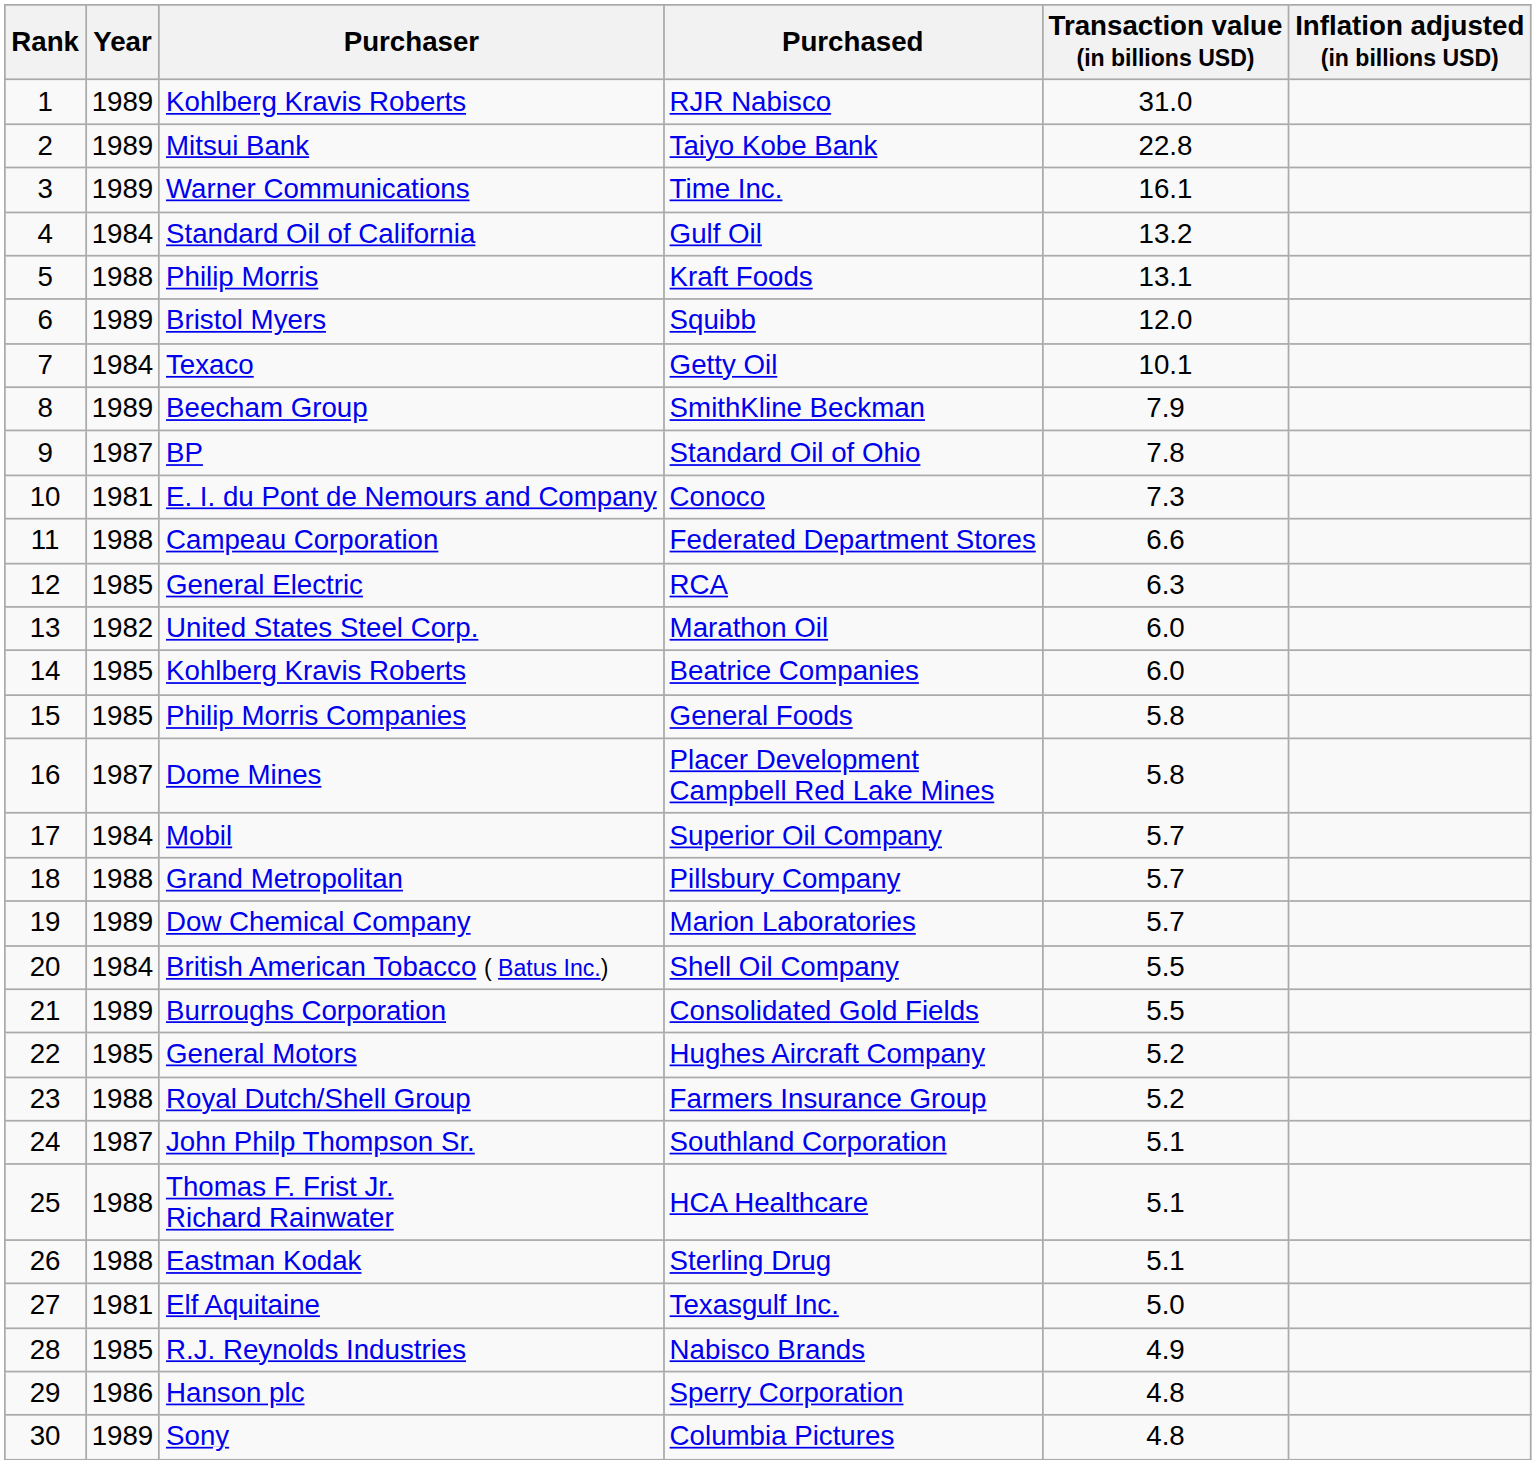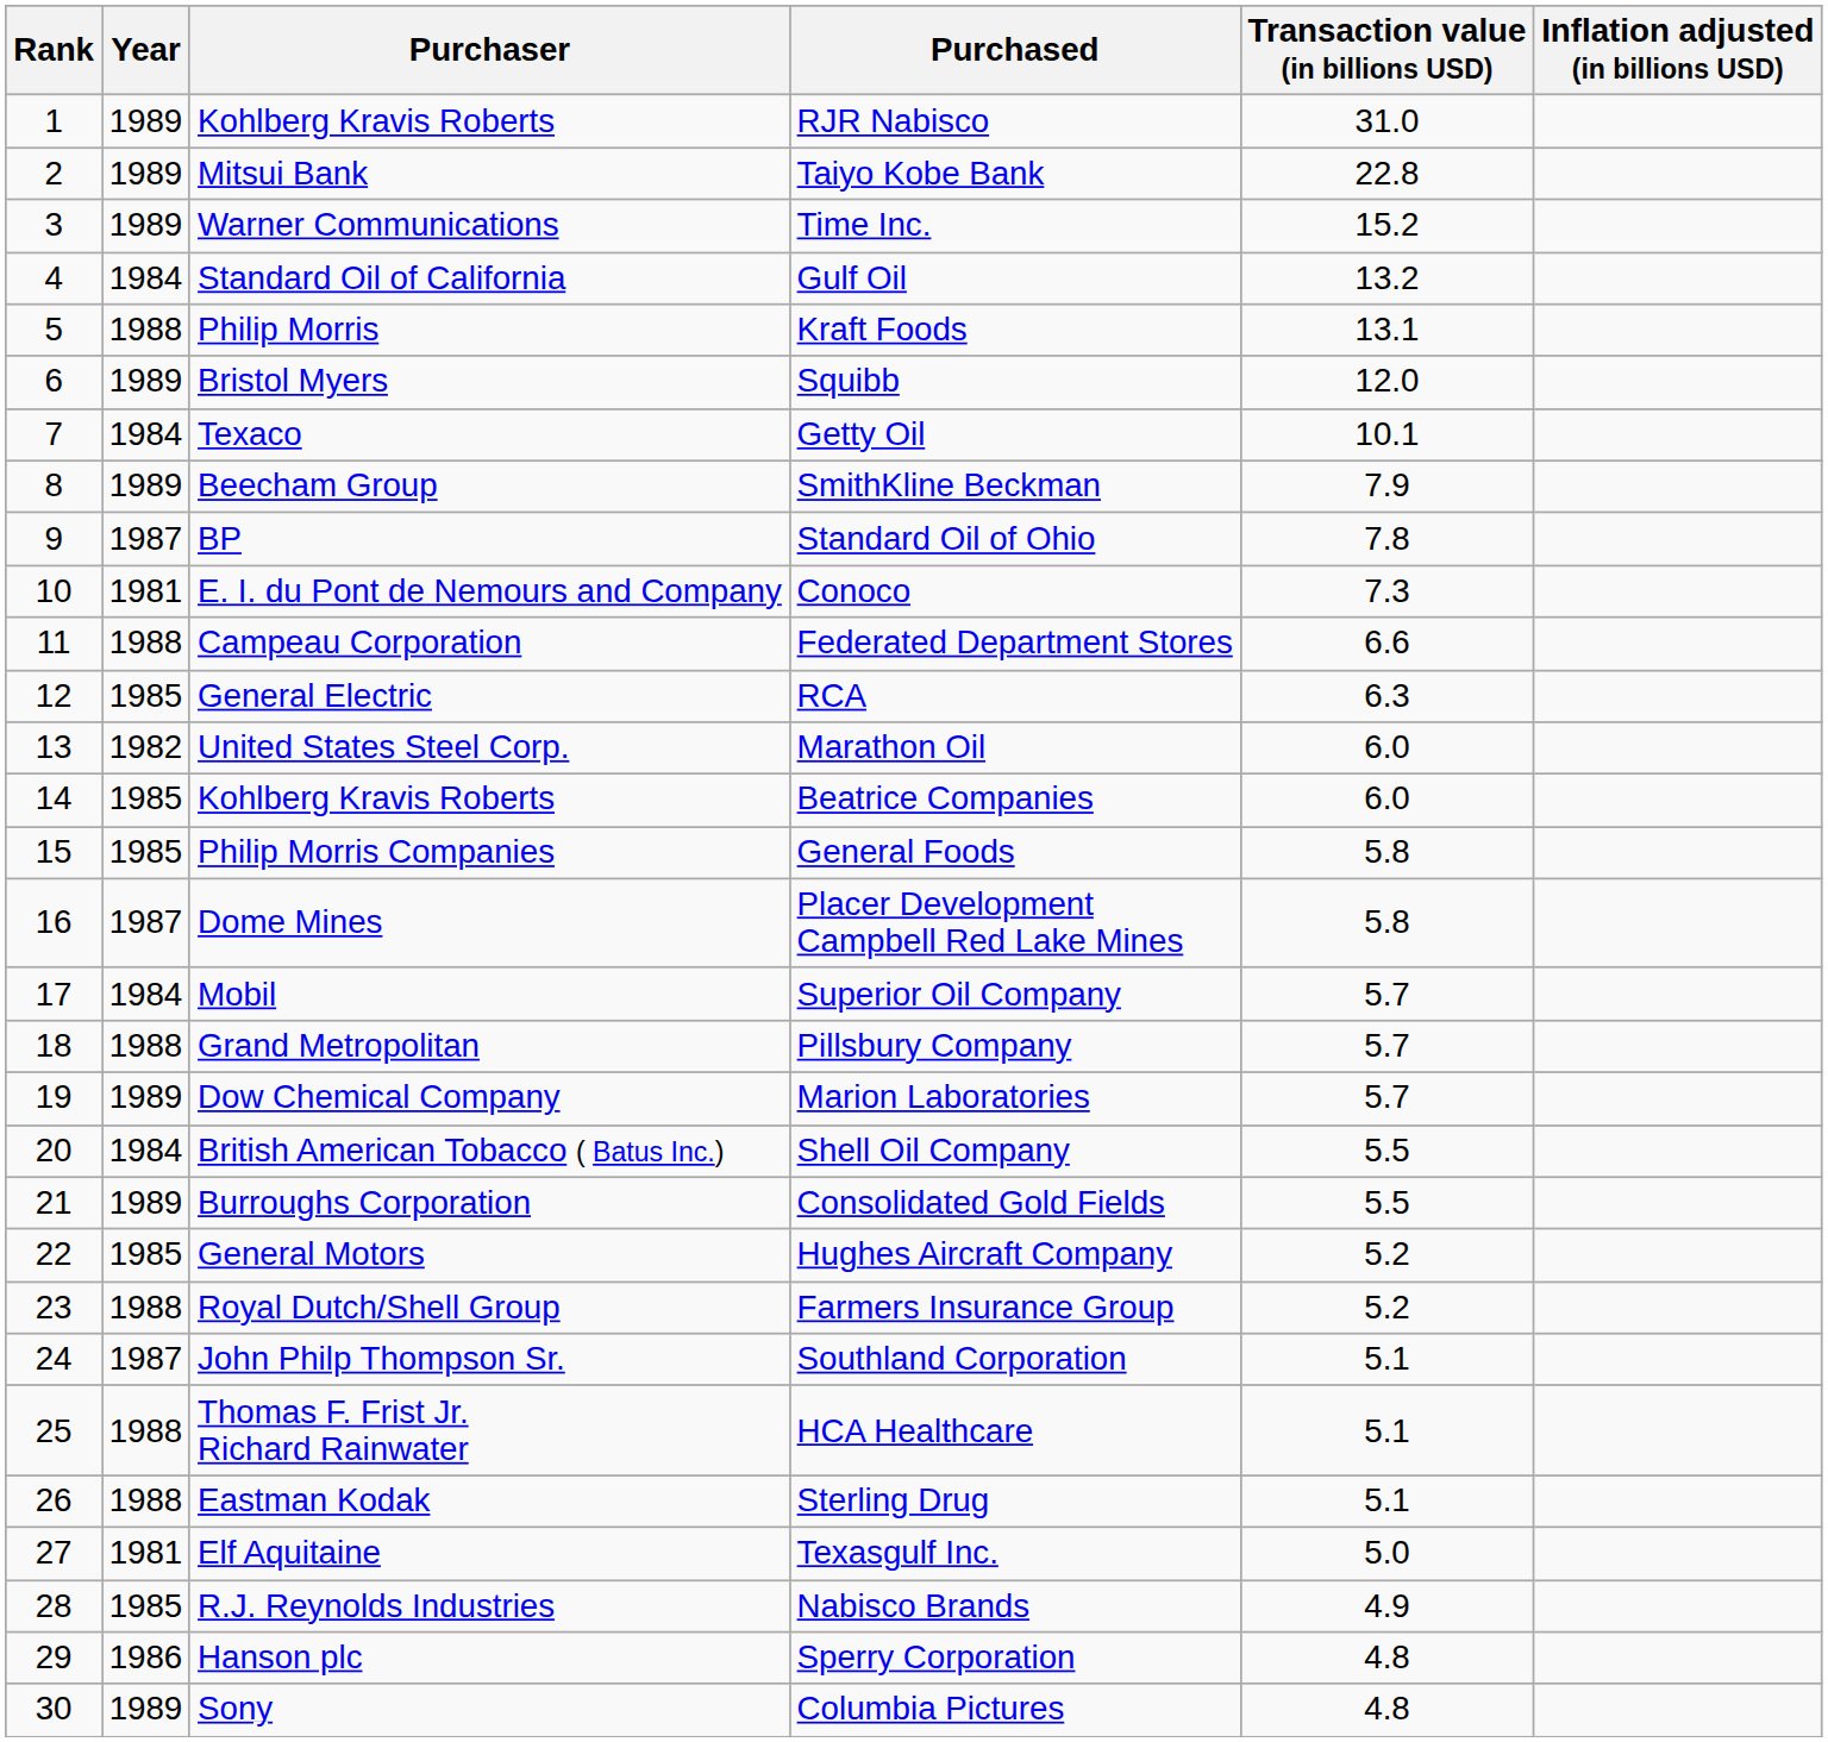 <table class="wikitable sortable sticky-header">
 <tr>
 <th>Rank</th>
 <th>Year</th>
 <th>Purchaser</th>
 <th>Purchased</th>
 <th>Transaction value<br><small>(in billions USD)</small></th>
 <th> Inflation adjusted<br><small>(in billions USD)</small></th>
 </tr>
 <tr>
 <td style="text-align:center;">1</td>
 <td>1989</td>
 <td> <a href='#'>Kohlberg Kravis Roberts</a></td>
 <td> <a href='#'>RJR Nabisco</a></td>
 <td style="text-align:center;">31.0</td>
 <td style="text-align:center;"></td>
 </tr>
 <tr>
 <td style="text-align:center;">2</td>
 <td>1989</td>
 <td> <a href='#'>Mitsui Bank</a></td>
 <td> <a href='#'>Taiyo Kobe Bank</a></td>
 <td style="text-align:center;">22.8</td>
 <td style="text-align:center;"></td>
 </tr>
 <tr>
 <td style="text-align:center;">3</td>
 <td>1989</td>
 <td> <a href='#'>Warner Communications</a></td>
 <td> <a href='#'>Time Inc.</a></td>
-<td style="text-align:center;">16.1</td>
+<td style="text-align:center;">15.2</td>
 <td style="text-align:center;"></td>
 </tr>
 <tr>
 <td style="text-align:center;">4</td>
 <td>1984</td>
 <td> <a href='#'>Standard Oil of California</a></td>
 <td> <a href='#'>Gulf Oil</a></td>
 <td style="text-align:center;">13.2</td>
 <td style="text-align:center;"></td>
 </tr>
 <tr>
 <td style="text-align:center;">5</td>
 <td>1988</td>
 <td> <a href='#'>Philip Morris</a></td>
 <td> <a href='#'>Kraft Foods</a></td>
 <td style="text-align:center;">13.1</td>
 <td style="text-align:center;"></td>
 </tr>
 <tr>
 <td style="text-align:center;">6</td>
 <td>1989</td>
 <td> <a href='#'>Bristol Myers</a></td>
 <td> <a href='#'>Squibb</a></td>
 <td style="text-align:center;">12.0</td>
 <td style="text-align:center;"></td>
 </tr>
 <tr>
 <td style="text-align:center;">7</td>
 <td>1984</td>
 <td> <a href='#'>Texaco</a></td>
 <td> <a href='#'>Getty Oil</a></td>
 <td style="text-align:center;">10.1</td>
 <td style="text-align:center;"></td>
 </tr>
 <tr>
 <td style="text-align:center;">8</td>
 <td>1989</td>
 <td> <a href='#'>Beecham Group</a></td>
 <td> <a href='#'>SmithKline Beckman</a></td>
 <td style="text-align:center;">7.9</td>
 <td style="text-align:center;"></td>
 </tr>
 <tr>
 <td style="text-align:center;">9</td>
 <td>1987</td>
 <td> <a href='#'>BP</a></td>
 <td> <a href='#'>Standard Oil of Ohio</a></td>
 <td style="text-align:center;">7.8</td>
 <td style="text-align:center;"></td>
 </tr>
 <tr>
 <td style="text-align:center;">10</td>
 <td>1981</td>
 <td> <a href='#'>E. I. du Pont de Nemours and Company</a></td>
 <td> <a href='#'>Conoco</a></td>
 <td style="text-align:center;">7.3</td>
 <td style="text-align:center;"></td>
 </tr>
 <tr>
 <td style="text-align:center;">11</td>
 <td>1988</td>
 <td> <a href='#'>Campeau Corporation</a></td>
 <td> <a href='#'>Federated Department Stores</a></td>
 <td style="text-align:center;">6.6</td>
 <td style="text-align:center;"></td>
 </tr>
 <tr>
 <td style="text-align:center;">12</td>
 <td>1985</td>
 <td> <a href='#'>General Electric</a></td>
 <td> <a href='#'>RCA</a></td>
 <td style="text-align:center;">6.3</td>
 <td style="text-align:center;"></td>
 </tr>
 <tr>
 <td style="text-align:center;">13</td>
 <td>1982</td>
 <td> <a href='#'>United States Steel Corp.</a></td>
 <td> <a href='#'>Marathon Oil</a></td>
 <td style="text-align:center;">6.0</td>
 <td style="text-align:center;"></td>
 </tr>
 <tr>
 <td style="text-align:center;">14</td>
 <td>1985</td>
 <td> <a href='#'>Kohlberg Kravis Roberts</a></td>
 <td> <a href='#'>Beatrice Companies</a></td>
 <td style="text-align:center;">6.0</td>
 <td style="text-align:center;"></td>
 </tr>
 <tr>
 <td style="text-align:center;">15</td>
 <td>1985</td>
 <td> <a href='#'>Philip Morris Companies</a></td>
 <td> <a href='#'>General Foods</a></td>
 <td style="text-align:center;">5.8</td>
 <td style="text-align:center;"></td>
 </tr>
 <tr>
 <td style="text-align:center;">16</td>
 <td>1987</td>
 <td> <a href='#'>Dome Mines</a></td>
 <td> <a href='#'>Placer Development</a><br> <a href='#'>Campbell Red Lake Mines</a></td>
 <td style="text-align:center;">5.8</td>
 <td style="text-align:center;"></td>
 </tr>
 <tr>
 <td style="text-align:center;">17</td>
 <td>1984</td>
 <td> <a href='#'>Mobil</a></td>
 <td> <a href='#'>Superior Oil Company</a></td>
 <td style="text-align:center;">5.7</td>
 <td style="text-align:center;"></td>
 </tr>
 <tr>
 <td style="text-align:center;">18</td>
 <td>1988</td>
 <td> <a href='#'>Grand Metropolitan</a></td>
 <td> <a href='#'>Pillsbury Company</a></td>
 <td style="text-align:center;">5.7</td>
 <td style="text-align:center;"></td>
 </tr>
 <tr>
 <td style="text-align:center;">19</td>
 <td>1989</td>
 <td> <a href='#'>Dow Chemical Company</a></td>
 <td> <a href='#'>Marion Laboratories</a></td>
 <td style="text-align:center;">5.7</td>
 <td style="text-align:center;"></td>
 </tr>
 <tr>
 <td style="text-align:center;">20</td>
 <td>1984</td>
 <td> <a href='#'>British American Tobacco</a> <small>( <a href='#'>Batus Inc.</a>)</small></td>
 <td> <a href='#'>Shell Oil Company</a></td>
 <td style="text-align:center;">5.5</td>
 <td style="text-align:center;"></td>
 </tr>
 <tr>
 <td style="text-align:center;">21</td>
 <td>1989</td>
 <td> <a href='#'>Burroughs Corporation</a></td>
 <td> <a href='#'>Consolidated Gold Fields</a></td>
 <td style="text-align:center;">5.5</td>
 <td style="text-align:center;"></td>
 </tr>
 <tr>
 <td style="text-align:center;">22</td>
 <td>1985</td>
 <td> <a href='#'>General Motors</a></td>
 <td> <a href='#'>Hughes Aircraft Company</a></td>
 <td style="text-align:center;">5.2</td>
 <td style="text-align:center;"></td>
 </tr>
 <tr>
 <td style="text-align:center;">23</td>
 <td>1988</td>
 <td> <a href='#'>Royal Dutch/Shell Group</a></td>
 <td> <a href='#'>Farmers Insurance Group</a></td>
 <td style="text-align:center;">5.2</td>
 <td style="text-align:center;"></td>
 </tr>
 <tr>
 <td style="text-align:center;">24</td>
 <td>1987</td>
 <td> <a href='#'>John Philp Thompson Sr.</a></td>
 <td> <a href='#'>Southland Corporation</a></td>
 <td style="text-align:center;">5.1</td>
 <td style="text-align:center;"></td>
 </tr>
 <tr>
 <td style="text-align:center;">25</td>
 <td>1988</td>
 <td> <a href='#'>Thomas F. Frist Jr.</a><br> <a href='#'>Richard Rainwater</a></td>
 <td> <a href='#'>HCA Healthcare</a></td>
 <td style="text-align:center;">5.1</td>
 <td style="text-align:center;"></td>
 </tr>
 <tr>
 <td style="text-align:center;">26</td>
 <td>1988</td>
 <td> <a href='#'>Eastman Kodak</a></td>
 <td> <a href='#'>Sterling Drug</a></td>
 <td style="text-align:center;">5.1</td>
 <td style="text-align:center;"></td>
 </tr>
 <tr>
 <td style="text-align:center;">27</td>
 <td>1981</td>
 <td> <a href='#'>Elf Aquitaine</a></td>
 <td> <a href='#'>Texasgulf Inc.</a></td>
 <td style="text-align:center;">5.0</td>
 <td style="text-align:center;"></td>
 </tr>
 <tr>
 <td style="text-align:center;">28</td>
 <td>1985</td>
 <td> <a href='#'>R.J. Reynolds Industries</a></td>
 <td> <a href='#'>Nabisco Brands</a></td>
 <td style="text-align:center;">4.9</td>
 <td style="text-align:center;"></td>
 </tr>
 <tr>
 <td style="text-align:center;">29</td>
 <td>1986</td>
 <td> <a href='#'>Hanson plc</a></td>
 <td> <a href='#'>Sperry Corporation</a></td>
 <td style="text-align:center;">4.8</td>
 <td style="text-align:center;"></td>
 </tr>
 <tr>
 <td style="text-align:center;">30</td>
 <td>1989</td>
 <td> <a href='#'>Sony</a></td>
 <td> <a href='#'>Columbia Pictures</a></td>
 <td style="text-align:center;">4.8</td>
 <td style="text-align:center;"></td>
 </tr>
 </table>
